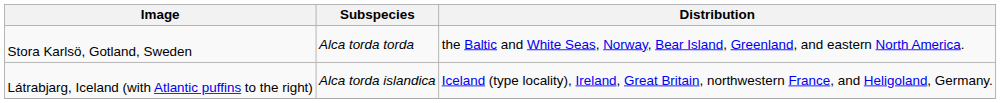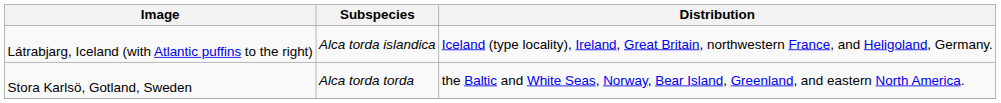 <table class="wikitable ">
 <tr>
 <th>Image</th>
 <th>Subspecies</th>
 <th>Distribution</th>
 </tr>
 <tr>
+<td><br>Látrabjarg, Iceland (with <a href='#'>Atlantic puffins</a> to the right)</td>
+<td><em>Alca torda islandica</em> </td>
+<td><a href='#'>Iceland</a> (type locality), <a href='#'>Ireland</a>, <a href='#'>Great Britain</a>, northwestern <a href='#'>France</a>, and <a href='#'>Heligoland</a>, Germany.</td>
+</tr>
+<tr>
 <td><br>Stora Karlsö, Gotland, Sweden</td>
 <td><em>Alca torda torda</em> </td>
 <td>the <a href='#'>Baltic</a> and <a href='#'>White Seas</a>, <a href='#'>Norway</a>, <a href='#'>Bear Island</a>, <a href='#'>Greenland</a>, and eastern <a href='#'>North America</a>.</td>
 </tr>
 <tr>
-<td><br>Látrabjarg, Iceland (with <a href='#'>Atlantic puffins</a> to the right)</td>
-<td><em>Alca torda islandica</em> </td>
-<td><a href='#'>Iceland</a> (type locality), <a href='#'>Ireland</a>, <a href='#'>Great Britain</a>, northwestern <a href='#'>France</a>, and <a href='#'>Heligoland</a>, Germany.</td>
-</tr>
-<tr>
 </tr>
 </table>
